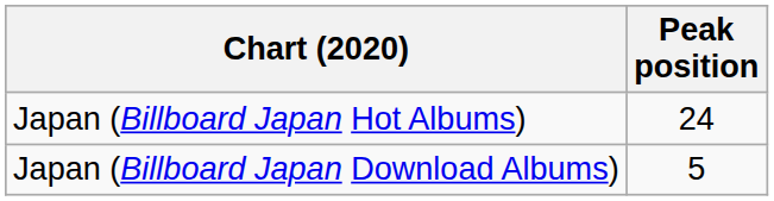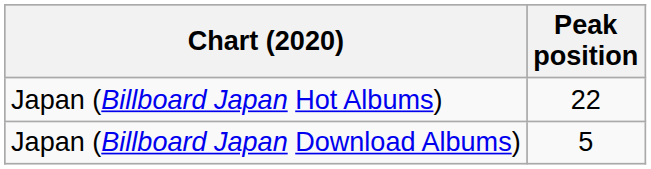 <table class="wikitable">
 <tr>
 <th>Chart (2020)</th>
 <th>Peak<br>position</th>
 </tr>
 <tr>
 <td>Japan (<em><a href='#'>Billboard Japan</a></em> <a href='#'>Hot Albums</a>)</td>
-<td align="center">24</td>
+<td align="center">22</td>
 </tr>
 <tr>
 <td>Japan (<em><a href='#'>Billboard Japan</a></em> <a href='#'>Download Albums</a>)</td>
 <td align="center">5</td>
 </tr>
 </table>
